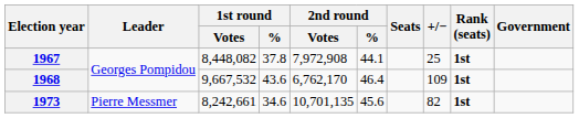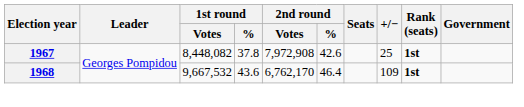 <table class="wikitable">
 <tr>
 <th rowspan="2">Election year</th>
 <th rowspan="2">Leader</th>
 <th colspan="2">1st round</th>
 <th colspan="2">2nd round</th>
 <th rowspan="2">Seats</th>
 <th rowspan="2">+/−</th>
 <th rowspan="2">Rank<br>(seats)</th>
 <th rowspan="2">Government</th>
 </tr>
 <tr>
 <th>Votes</th>
 <th>%</th>
 <th>Votes</th>
 <th>%</th>
 </tr>
 <tr>
 <th><a href='#'>1967</a></th>
 <td rowspan="2"><a href='#'>Georges Pompidou</a></td>
 <td>8,448,082</td>
 <td>37.8</td>
 <td>7,972,908</td>
-<td>44.1</td>
+<td>42.6</td>
 <td></td>
 <td> 25</td>
 <td><strong>1st</strong></td>
 <td></td>
 </tr>
 <tr>
 <th><a href='#'>1968</a></th>
 <td>9,667,532</td>
 <td>43.6</td>
 <td>6,762,170</td>
 <td>46.4</td>
 <td></td>
 <td> 109</td>
 <td><strong>1st</strong></td>
 <td></td>
 </tr>
-<tr>
-<th><a href='#'>1973</a></th>
-<td><a href='#'>Pierre Messmer</a></td>
-<td>8,242,661</td>
-<td>34.6</td>
-<td>10,701,135</td>
-<td>45.6</td>
-<td></td>
-<td> 82</td>
-<td><strong>1st</strong></td>
-<td></td>
-</tr>
 </table>
